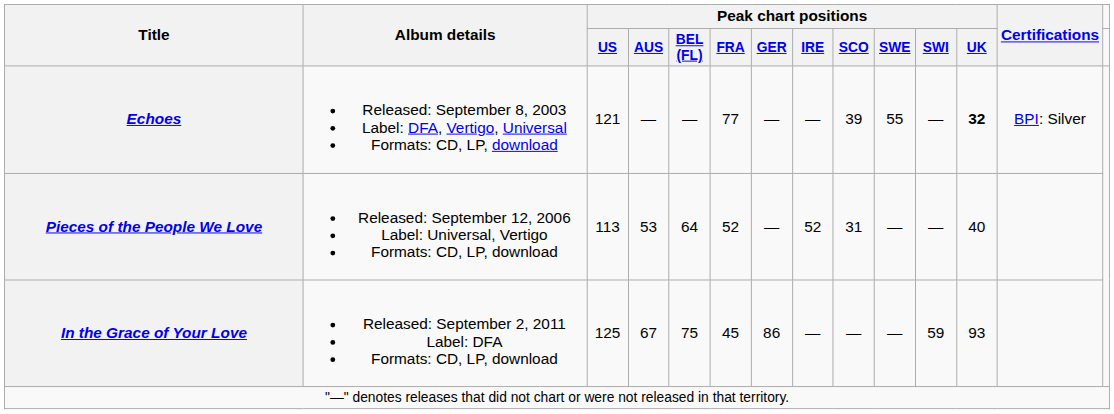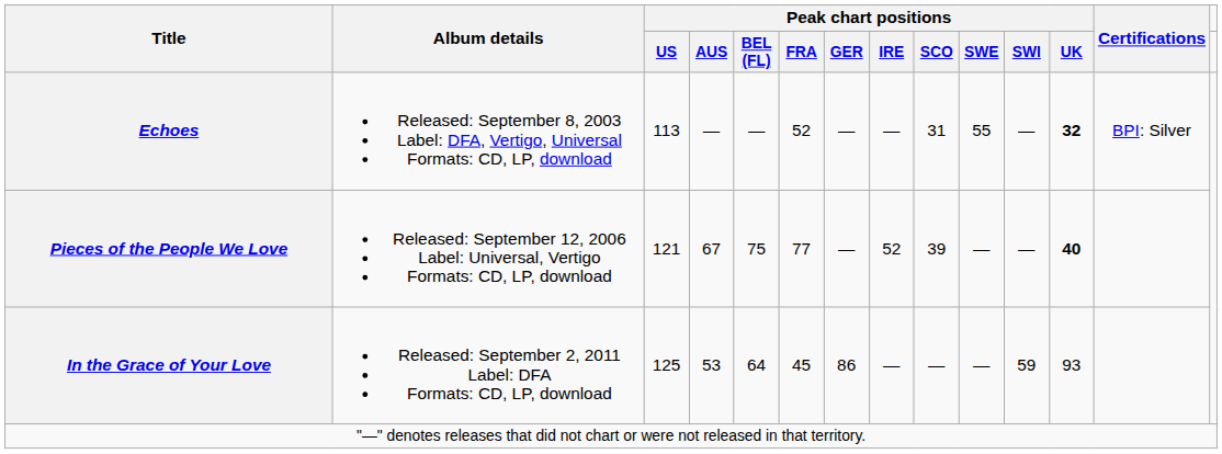 <table class="wikitable plainrowheaders" style="text-align:center;">
 <tr>
 <th scope="col" rowspan="2" style="width:19em;">Title</th>
 <th scope="col" rowspan="2" style="width:18em;">Album details</th>
 <th scope="col" colspan="10">Peak chart positions</th>
 <th rowspan="2"><a href='#'>Certifications</a></th>
 </tr>
 <tr>
 <th scope="col" style="width:2.5em;font-size:90%;"><a href='#'>US</a><br></th>
 <th scope="col" style="width:2.5em;font-size:90%;"><a href='#'>AUS</a><br></th>
 <th scope="col" style="width:2.5em;font-size:90%;"><a href='#'>BEL<br>(FL)</a><br></th>
 <th scope="col" style="width:2.5em;font-size:90%;"><a href='#'>FRA</a><br></th>
 <th scope="col" style="width:2.5em;font-size:90%;"><a href='#'>GER</a><br></th>
 <th scope="col" style="width:2.5em;font-size:90%;"><a href='#'>IRE</a><br></th>
 <th scope="col" style="width:2.5em;font-size:90%;"><a href='#'>SCO</a><br></th>
 <th scope="col" style="width:2.5em;font-size:90%;"><a href='#'>SWE</a><br></th>
 <th scope="col" style="width:2.5em;font-size:90%;"><a href='#'>SWI</a><br></th>
 <th scope="col" style="width:2.5em;font-size:90%;"><a href='#'>UK</a><br></th>
 <td></td>
 </tr>
 <tr>
 <th scope="row"><em><a href='#'>Echoes</a></em></th>
 <td><br><ul><li>Released: September 8, 2003</li><li>Label: <a href='#'>DFA</a>, <a href='#'>Vertigo</a>, <a href='#'>Universal</a></li><li>Formats: CD, LP, <a href='#'>download</a></li></ul></td>
-<td>121</td>
+<td>113</td>
 <td>—</td>
 <td>—</td>
-<td>77</td>
+<td>52</td>
 <td>—</td>
 <td>—</td>
-<td>39</td>
+<td>31</td>
 <td>55</td>
 <td>—</td>
 <td><strong>32</strong></td>
 <td><a href='#'>BPI</a>: Silver</td>
 </tr>
 <tr>
 <th scope="row"><em><a href='#'>Pieces of the People We Love</a></em></th>
 <td><br><ul><li>Released: September 12, 2006</li><li>Label: Universal, Vertigo</li><li>Formats: CD, LP, download</li></ul></td>
-<td>113</td>
-<td>53</td>
-<td>64</td>
-<td>52</td>
+<td>121</td>
+<td>67</td>
+<td>75</td>
+<td>77</td>
 <td>—</td>
 <td>52</td>
-<td>31</td>
+<td>39</td>
 <td>—</td>
 <td>—</td>
-<td>40</td>
+<td><strong>40</strong></td>
 <td></td>
 </tr>
 <tr>
 <th scope="row"><em><a href='#'>In the Grace of Your Love</a></em></th>
 <td><br><ul><li>Released: September 2, 2011</li><li>Label: DFA</li><li>Formats: CD, LP, download</li></ul></td>
 <td>125</td>
-<td>67</td>
-<td>75</td>
+<td>53</td>
+<td>64</td>
 <td>45</td>
 <td>86</td>
 <td>—</td>
 <td>—</td>
 <td>—</td>
 <td>59</td>
 <td>93</td>
 <td></td>
 </tr>
 <tr>
 <td colspan="14" style="font-size:90%">"—" denotes releases that did not chart or were not released in that territory.</td>
 </tr>
 </table>
